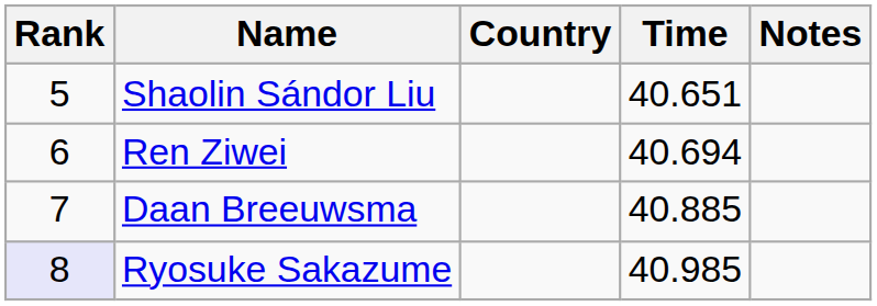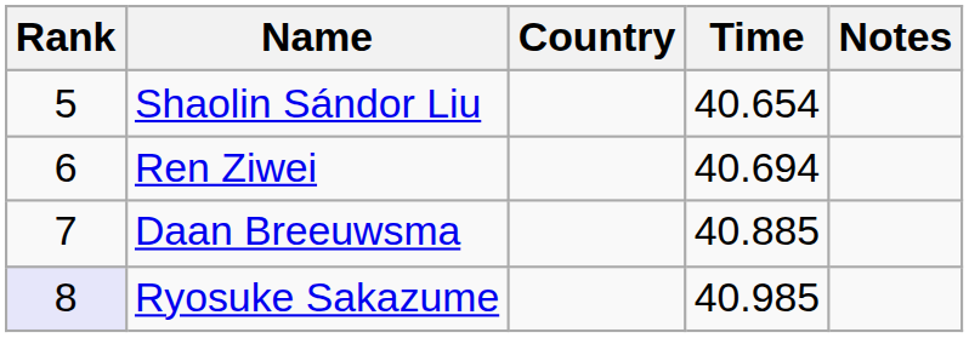 <table class="wikitable sortable" style="text-align:center">
 <tr>
 <th>Rank</th>
 <th>Name</th>
 <th>Country</th>
 <th>Time</th>
 <th>Notes</th>
 </tr>
 <tr>
 <td>5</td>
 <td align=left><a href='#'>Shaolin Sándor Liu</a></td>
 <td align=left></td>
-<td>40.651</td>
+<td>40.654</td>
 <td></td>
 </tr>
 <tr>
 <td>6</td>
 <td align=left><a href='#'>Ren Ziwei</a></td>
 <td align=left></td>
 <td>40.694</td>
 <td></td>
 </tr>
 <tr>
 <td>7</td>
 <td align=left><a href='#'>Daan Breeuwsma</a></td>
 <td align=left></td>
 <td>40.885</td>
 <td></td>
 </tr>
 <tr>
 <td style="background: lavender;">8</td>
 <td align=left><a href='#'>Ryosuke Sakazume</a></td>
 <td align=left></td>
 <td>40.985</td>
 <td></td>
 </tr>
 </table>
